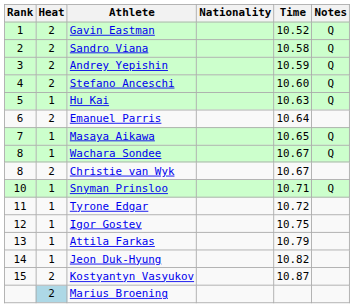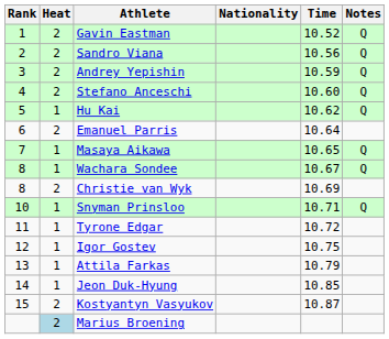 <table class="wikitable sortable" style="text-align:center;font-size:95%">
 <tr>
 <th>Rank</th>
 <th>Heat</th>
 <th>Athlete</th>
 <th>Nationality</th>
 <th>Time</th>
 <th>Notes</th>
 </tr>
 <tr bgcolor=ccffcc>
 <td>1</td>
 <td>2</td>
 <td align="left"><a href='#'>Gavin Eastman</a></td>
 <td align=left></td>
 <td>10.52</td>
 <td>Q</td>
 </tr>
 <tr bgcolor=ccffcc>
 <td>2</td>
 <td>2</td>
 <td align="left"><a href='#'>Sandro Viana</a></td>
 <td align=left></td>
-<td>10.58</td>
+<td>10.56</td>
 <td>Q</td>
 </tr>
 <tr bgcolor=ccffcc>
 <td>3</td>
 <td>2</td>
 <td align="left"><a href='#'>Andrey Yepishin</a></td>
 <td align=left></td>
 <td>10.59</td>
 <td>Q</td>
 </tr>
 <tr bgcolor=ccffcc>
 <td>4</td>
 <td>2</td>
 <td align="left"><a href='#'>Stefano Anceschi</a></td>
 <td align=left></td>
 <td>10.60</td>
 <td>Q</td>
 </tr>
 <tr bgcolor=ccffcc>
 <td>5</td>
 <td>1</td>
 <td align="left"><a href='#'>Hu Kai</a></td>
 <td align=left></td>
-<td>10.63</td>
+<td>10.62</td>
 <td>Q</td>
 </tr>
 <tr>
 <td>6</td>
 <td>2</td>
 <td align="left"><a href='#'>Emanuel Parris</a></td>
 <td align=left></td>
 <td>10.64</td>
 <td></td>
 </tr>
 <tr bgcolor=ccffcc>
 <td>7</td>
 <td>1</td>
 <td align="left"><a href='#'>Masaya Aikawa</a></td>
 <td align=left></td>
 <td>10.65</td>
 <td>Q</td>
 </tr>
 <tr bgcolor=ccffcc>
 <td>8</td>
 <td>1</td>
 <td align="left"><a href='#'>Wachara Sondee</a></td>
 <td align=left></td>
 <td>10.67</td>
 <td>Q</td>
 </tr>
 <tr>
 <td>8</td>
 <td>2</td>
 <td align="left"><a href='#'>Christie van Wyk</a></td>
 <td align=left></td>
-<td>10.67</td>
+<td>10.69</td>
 <td></td>
 </tr>
 <tr bgcolor=ccffcc>
 <td>10</td>
 <td>1</td>
 <td align="left"><a href='#'>Snyman Prinsloo</a></td>
 <td align=left></td>
 <td>10.71</td>
 <td>Q</td>
 </tr>
 <tr>
 <td>11</td>
 <td>1</td>
 <td align="left"><a href='#'>Tyrone Edgar</a></td>
 <td align=left></td>
 <td>10.72</td>
 <td></td>
 </tr>
 <tr>
 <td>12</td>
 <td>1</td>
 <td align="left"><a href='#'>Igor Gostev</a></td>
 <td align=left></td>
 <td>10.75</td>
 <td></td>
 </tr>
 <tr>
 <td>13</td>
 <td>1</td>
 <td align="left"><a href='#'>Attila Farkas</a></td>
 <td align=left></td>
 <td>10.79</td>
 <td></td>
 </tr>
 <tr>
 <td>14</td>
 <td>1</td>
 <td align="left"><a href='#'>Jeon Duk-Hyung</a></td>
 <td align=left></td>
-<td>10.82</td>
+<td>10.85</td>
 <td></td>
 </tr>
 <tr>
 <td>15</td>
 <td>2</td>
 <td align="left"><a href='#'>Kostyantyn Vasyukov</a></td>
 <td align=left></td>
 <td>10.87</td>
 <td></td>
 </tr>
 <tr>
 <td></td>
 <td style="background: lightblue;">2</td>
 <td align="left"><a href='#'>Marius Broening</a></td>
 <td align=left></td>
 <td></td>
 <td></td>
 </tr>
 </table>
